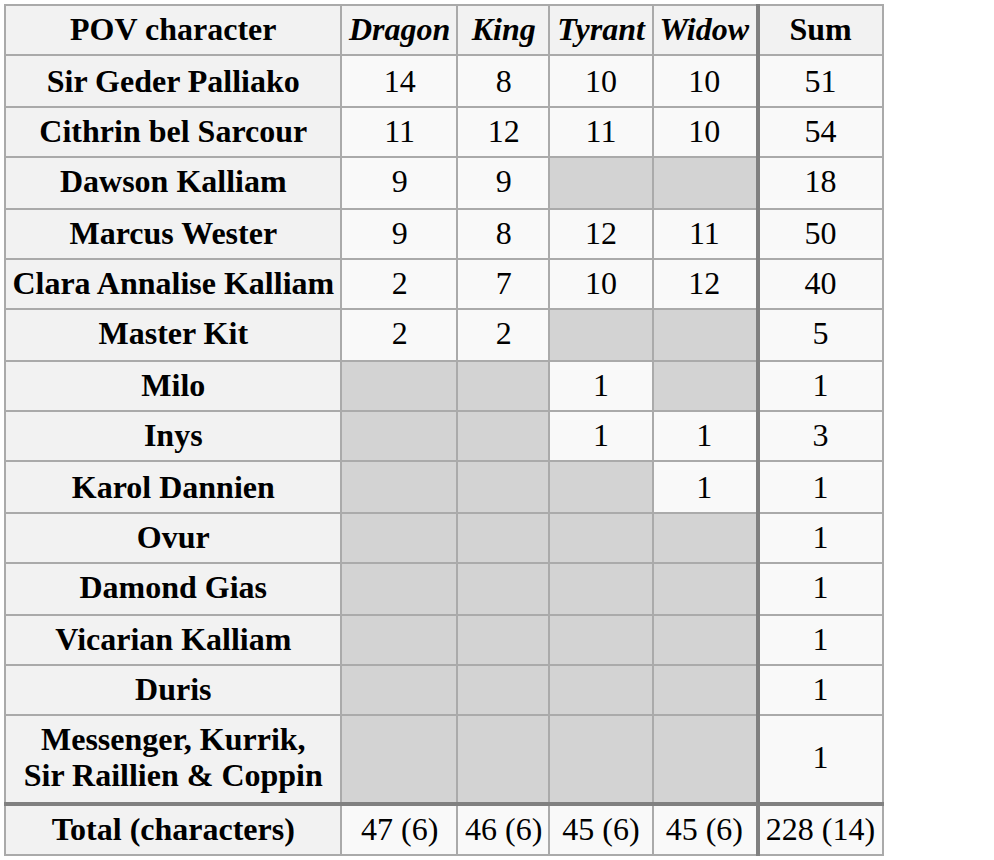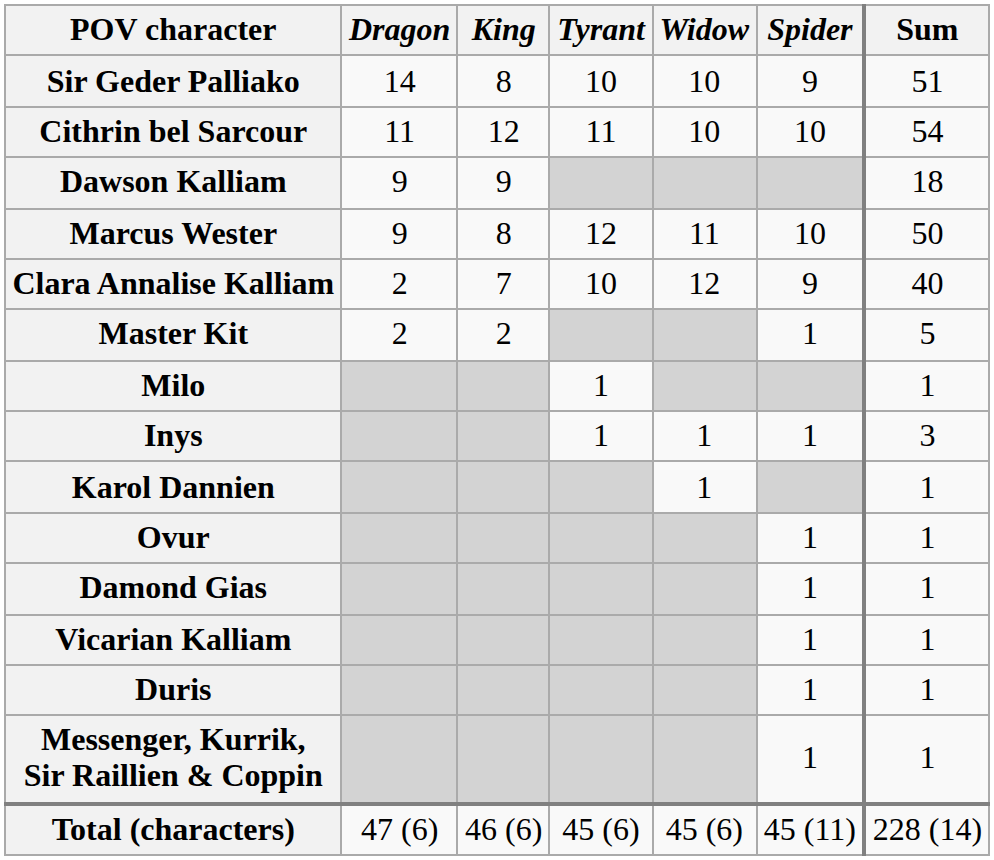 <table class="wikitable sortable collapsible" style="text-align:center;">
 <tr>
 <th>POV character</th>
 <th><em>Dragon</em></th>
 <th><em>King</em></th>
 <th><em>Tyrant</em></th>
 <th><em>Widow</em></th>
+<th><em>Spider</em></th>
 <th style="border-left:2px solid gray;"><strong>Sum</strong></th>
 </tr>
 <tr>
 <th>Sir Geder Palliako</th>
 <td>14</td>
 <td>8</td>
 <td>10</td>
 <td>10</td>
+<td>9</td>
 <td style="border-left:2px solid gray;">51</td>
 </tr>
 <tr>
 <th>Cithrin bel Sarcour</th>
 <td>11</td>
 <td>12</td>
 <td>11</td>
 <td>10</td>
+<td>10</td>
 <td style="border-left:2px solid gray;">54</td>
 </tr>
 <tr>
 <th>Dawson Kalliam</th>
 <td>9</td>
 <td>9</td>
+<td style="background:lightgrey;"></td>
 <td style="background:lightgrey;"></td>
 <td style="background:lightgrey;"></td>
 <td style="border-left:2px solid gray;">18</td>
 </tr>
 <tr>
 <th>Marcus Wester</th>
 <td>9</td>
 <td>8</td>
 <td>12</td>
 <td>11</td>
+<td>10</td>
 <td style="border-left:2px solid gray;">50</td>
 </tr>
 <tr>
 <th>Clara Annalise Kalliam</th>
 <td>2</td>
 <td>7</td>
 <td>10</td>
 <td>12</td>
+<td>9</td>
 <td style="border-left:2px solid gray;">40</td>
 </tr>
 <tr>
 <th>Master Kit</th>
 <td>2</td>
 <td>2</td>
 <td style="background:lightgrey;"></td>
 <td style="background:lightgrey;"></td>
+<td>1</td>
 <td style="border-left:2px solid gray;">5</td>
 </tr>
 <tr>
 <th>Milo</th>
 <td style="background:lightgrey;"></td>
 <td style="background:lightgrey;"></td>
 <td>1</td>
 <td style="background:lightgrey;"></td>
+<td style="background:lightgrey;"></td>
 <td style="border-left:2px solid gray;">1</td>
 </tr>
 <tr>
 <th>Inys</th>
 <td style="background:lightgrey;"></td>
 <td style="background:lightgrey;"></td>
+<td>1</td>
 <td>1</td>
 <td>1</td>
 <td style="border-left:2px solid gray;">3</td>
 </tr>
 <tr>
 <th>Karol Dannien</th>
 <td style="background:lightgrey;"></td>
 <td style="background:lightgrey;"></td>
 <td style="background:lightgrey;"></td>
 <td>1</td>
+<td style="background:lightgrey;"></td>
 <td style="border-left:2px solid gray;">1</td>
 </tr>
 <tr>
 <th>Ovur</th>
 <td style="background:lightgrey;"></td>
 <td style="background:lightgrey;"></td>
 <td style="background:lightgrey;"></td>
 <td style="background:lightgrey;"></td>
+<td>1</td>
 <td style="border-left:2px solid gray;">1</td>
 </tr>
 <tr>
 <th>Damond Gias</th>
 <td style="background:lightgrey;"></td>
 <td style="background:lightgrey;"></td>
 <td style="background:lightgrey;"></td>
 <td style="background:lightgrey;"></td>
+<td>1</td>
 <td style="border-left:2px solid gray;">1</td>
 </tr>
 <tr>
 <th>Vicarian Kalliam</th>
 <td style="background:lightgrey;"></td>
 <td style="background:lightgrey;"></td>
 <td style="background:lightgrey;"></td>
 <td style="background:lightgrey;"></td>
+<td>1</td>
 <td style="border-left:2px solid gray;">1</td>
 </tr>
 <tr>
 <th>Duris</th>
 <td style="background:lightgrey;"></td>
 <td style="background:lightgrey;"></td>
 <td style="background:lightgrey;"></td>
 <td style="background:lightgrey;"></td>
+<td>1</td>
 <td style="border-left:2px solid gray;">1</td>
 </tr>
 <tr>
 <th>Messenger, Kurrik, <br> Sir Raillien & Coppin</th>
 <td style="background:lightgrey;"></td>
 <td style="background:lightgrey;"></td>
 <td style="background:lightgrey;"></td>
 <td style="background:lightgrey;"></td>
+<td>1</td>
 <td style="border-left:2px solid gray;">1</td>
 </tr>
 <tr style="border-top:2px solid gray;">
 <th>Total (characters)</th>
 <td>47 (6)</td>
 <td>46 (6)</td>
 <td>45 (6)</td>
 <td>45 (6)</td>
+<td>45 (11)</td>
 <td style="border-left:2px solid gray;">228 (14)</td>
 </tr>
 </table>
